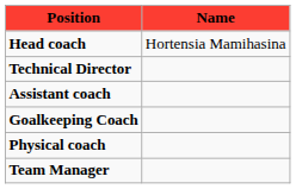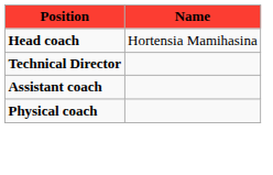 <table class="wikitable" style="font-size:90%;">
 <tr>
 <th style="background-color:#FC3D32;"><span>Position</span></th>
 <th style="background-color:#FC3D32;"><span>Name</span></th>
 </tr>
 <tr>
 <td><strong>Head coach</strong></td>
 <td align="left"> Hortensia Mamihasina</td>
 </tr>
 <tr>
 <td><strong>Technical Director</strong></td>
 <td align="left"></td>
 </tr>
 <tr>
 <td><strong>Assistant coach</strong></td>
 <td align="left"></td>
 </tr>
 <tr>
-<td><strong>Goalkeeping Coach</strong></td>
-<td align="left"></td>
-</tr>
-<tr>
 <td><strong>Physical coach	</strong></td>
 <td align="left"></td>
 </tr>
-<tr>
-<td><strong>Team Manager</strong></td>
-<td align="left"></td>
-</tr>
 </table>
